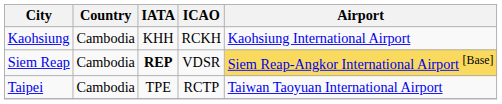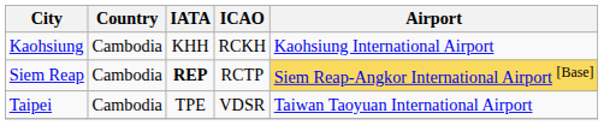 <table class="sortable wikitable toccolours">
 <tr>
 <th>City</th>
 <th>Country</th>
 <th>IATA</th>
 <th>ICAO</th>
 <th>Airport</th>
 </tr>
 <tr>
 <td><a href='#'>Kaohsiung</a></td>
 <td>Cambodia</td>
 <td align=center>KHH</td>
 <td align=center>RCKH</td>
 <td><a href='#'>Kaohsiung International Airport</a></td>
 </tr>
 <tr>
 <td><a href='#'>Siem Reap</a></td>
 <td>Cambodia</td>
 <td align=center><strong>REP</strong></td>
-<td align=center>VDSR</td>
+<td align=center>RCTP</td>
 <td style="background:#fada5e;"><a href='#'>Siem Reap-Angkor International Airport</a> <sup>[Base]</sup></td>
 </tr>
 <tr>
 <td><a href='#'>Taipei</a></td>
 <td>Cambodia</td>
 <td align=center>TPE</td>
-<td align=center>RCTP</td>
+<td align=center>VDSR</td>
 <td><a href='#'>Taiwan Taoyuan International Airport</a></td>
 </tr>
 <tr>
 </tr>
 </table>
